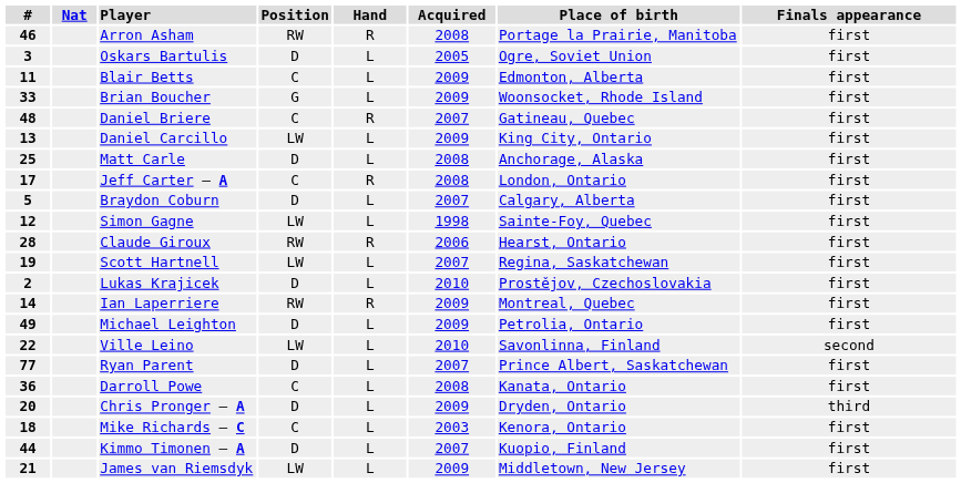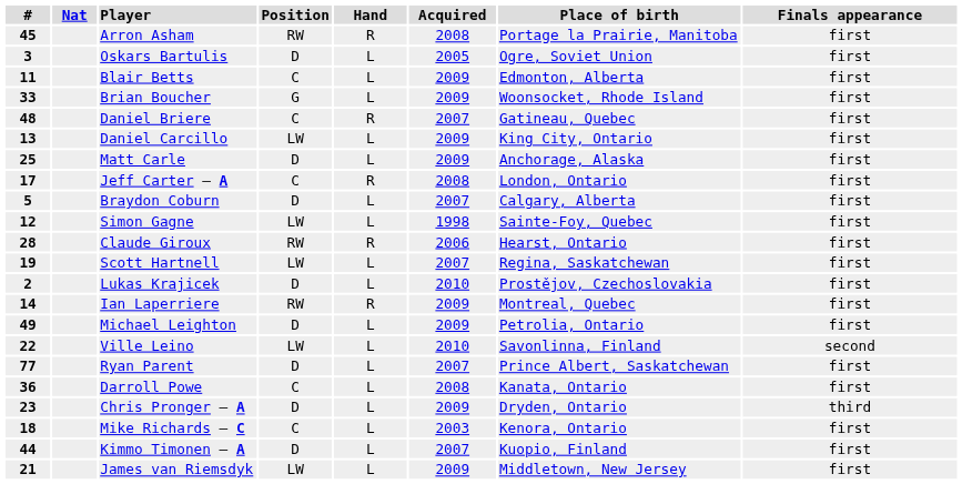 <table style="text-align:center;">
 <tr style="background:#ddd;">
 <th style="width:3em">#</th>
 <th style="width:3em"><a href='#'>Nat</a></th>
 <th style="width:11em; text-align:left">Player</th>
 <th style="width:5em">Position</th>
 <th style="width:5em">Hand</th>
 <th style="width:6em">Acquired</th>
 <th style="width:17em">Place of birth</th>
 <th style="width:15em">Finals appearance</th>
 </tr>
 <tr style="background:#eee;">
-<td><strong>46</strong></td>
+<td><strong>45</strong></td>
 <td></td>
 <td style="text-align:left;"><a href='#'>Arron Asham</a></td>
 <td>RW</td>
 <td>R</td>
 <td><a href='#'>2008</a></td>
 <td style="text-align:left;"><a href='#'>Portage la Prairie, Manitoba</a></td>
 <td>first</td>
 </tr>
 <tr style="background:#eee;">
 <td><strong>3</strong></td>
 <td></td>
 <td style="text-align:left;"><a href='#'>Oskars Bartulis</a></td>
 <td>D</td>
 <td>L</td>
 <td><a href='#'>2005</a></td>
 <td style="text-align:left;"><a href='#'>Ogre, Soviet Union</a></td>
 <td>first</td>
 </tr>
 <tr style="background:#eee;">
 <td><strong>11</strong></td>
 <td></td>
 <td style="text-align:left;"><a href='#'>Blair Betts</a></td>
 <td>C</td>
 <td>L</td>
 <td><a href='#'>2009</a></td>
 <td style="text-align:left;"><a href='#'>Edmonton, Alberta</a></td>
 <td>first</td>
 </tr>
 <tr style="background:#eee;">
 <td><strong>33</strong></td>
 <td></td>
 <td style="text-align:left;"><a href='#'>Brian Boucher</a></td>
 <td>G</td>
 <td>L</td>
 <td><a href='#'>2009</a></td>
 <td style="text-align:left;"><a href='#'>Woonsocket, Rhode Island</a></td>
 <td>first</td>
 </tr>
 <tr style="background:#eee;">
 <td><strong>48</strong></td>
 <td></td>
 <td style="text-align:left;"><a href='#'>Daniel Briere</a></td>
 <td>C</td>
 <td>R</td>
 <td><a href='#'>2007</a></td>
 <td style="text-align:left;"><a href='#'>Gatineau, Quebec</a></td>
 <td>first</td>
 </tr>
 <tr style="background:#eee;">
 <td><strong>13</strong></td>
 <td></td>
 <td style="text-align:left;"><a href='#'>Daniel Carcillo</a></td>
 <td>LW</td>
 <td>L</td>
 <td><a href='#'>2009</a></td>
 <td style="text-align:left;"><a href='#'>King City, Ontario</a></td>
 <td>first</td>
 </tr>
 <tr style="background:#eee;">
 <td><strong>25</strong></td>
 <td></td>
 <td style="text-align:left;"><a href='#'>Matt Carle</a></td>
 <td>D</td>
 <td>L</td>
-<td><a href='#'>2008</a></td>
+<td><a href='#'>2009</a></td>
 <td style="text-align:left;"><a href='#'>Anchorage, Alaska</a></td>
 <td>first</td>
 </tr>
 <tr style="background:#eee;">
 <td><strong>17</strong></td>
 <td></td>
 <td style="text-align:left;"><a href='#'>Jeff Carter</a> – <strong><a href='#'>A</a></strong></td>
 <td>C</td>
 <td>R</td>
 <td><a href='#'>2008</a></td>
 <td style="text-align:left;"><a href='#'>London, Ontario</a></td>
 <td>first</td>
 </tr>
 <tr style="background:#eee;">
 <td><strong>5</strong></td>
 <td></td>
 <td style="text-align:left;"><a href='#'>Braydon Coburn</a></td>
 <td>D</td>
 <td>L</td>
 <td><a href='#'>2007</a></td>
 <td style="text-align:left;"><a href='#'>Calgary, Alberta</a></td>
 <td>first</td>
 </tr>
 <tr style="background:#eee;">
 <td><strong>12</strong></td>
 <td></td>
 <td style="text-align:left;"><a href='#'>Simon Gagne</a></td>
 <td>LW</td>
 <td>L</td>
 <td><a href='#'>1998</a></td>
 <td style="text-align:left;"><a href='#'>Sainte-Foy, Quebec</a></td>
 <td>first</td>
 </tr>
 <tr style="background:#eee;">
 <td><strong>28</strong></td>
 <td></td>
 <td style="text-align:left;"><a href='#'>Claude Giroux</a></td>
 <td>RW</td>
 <td>R</td>
 <td><a href='#'>2006</a></td>
 <td style="text-align:left;"><a href='#'>Hearst, Ontario</a></td>
 <td>first</td>
 </tr>
 <tr style="background:#eee;">
 <td><strong>19</strong></td>
 <td></td>
 <td style="text-align:left;"><a href='#'>Scott Hartnell</a></td>
 <td>LW</td>
 <td>L</td>
 <td><a href='#'>2007</a></td>
 <td style="text-align:left;"><a href='#'>Regina, Saskatchewan</a></td>
 <td>first</td>
 </tr>
 <tr style="background:#eee;">
 <td><strong>2</strong></td>
 <td></td>
 <td style="text-align:left;"><a href='#'>Lukas Krajicek</a></td>
 <td>D</td>
 <td>L</td>
 <td><a href='#'>2010</a></td>
 <td style="text-align:left;"><a href='#'>Prostějov, Czechoslovakia</a></td>
 <td>first</td>
 </tr>
 <tr style="background:#eee;">
 <td><strong>14</strong></td>
 <td></td>
 <td style="text-align:left;"><a href='#'>Ian Laperriere</a></td>
 <td>RW</td>
 <td>R</td>
 <td><a href='#'>2009</a></td>
 <td style="text-align:left;"><a href='#'>Montreal, Quebec</a></td>
 <td>first</td>
 </tr>
 <tr style="background:#eee;">
 <td><strong>49</strong></td>
 <td></td>
 <td style="text-align:left;"><a href='#'>Michael Leighton</a></td>
 <td>D</td>
 <td>L</td>
 <td><a href='#'>2009</a></td>
 <td style="text-align:left;"><a href='#'>Petrolia, Ontario</a></td>
 <td>first</td>
 </tr>
 <tr style="background:#eee;">
 <td><strong>22</strong></td>
 <td></td>
 <td style="text-align:left;"><a href='#'>Ville Leino</a></td>
 <td>LW</td>
 <td>L</td>
 <td><a href='#'>2010</a></td>
 <td style="text-align:left;"><a href='#'>Savonlinna, Finland</a></td>
 <td>second </td>
 </tr>
 <tr style="background:#eee;">
 <td><strong>77</strong></td>
 <td></td>
 <td style="text-align:left;"><a href='#'>Ryan Parent</a></td>
 <td>D</td>
 <td>L</td>
 <td><a href='#'>2007</a></td>
 <td style="text-align:left;"><a href='#'>Prince Albert, Saskatchewan</a></td>
 <td>first</td>
 </tr>
 <tr style="background:#eee;">
 <td><strong>36</strong></td>
 <td></td>
 <td style="text-align:left;"><a href='#'>Darroll Powe</a></td>
 <td>C</td>
 <td>L</td>
 <td><a href='#'>2008</a></td>
 <td style="text-align:left;"><a href='#'>Kanata, Ontario</a></td>
 <td>first</td>
 </tr>
 <tr style="background:#eee;">
-<td><strong>20</strong></td>
+<td><strong>23</strong></td>
 <td></td>
 <td style="text-align:left;"><a href='#'>Chris Pronger</a> – <strong><a href='#'>A</a></strong></td>
 <td>D</td>
 <td>L</td>
 <td><a href='#'>2009</a></td>
 <td style="text-align:left;"><a href='#'>Dryden, Ontario</a></td>
 <td>third </td>
 </tr>
 <tr style="background:#eee;">
 <td><strong>18</strong></td>
 <td></td>
 <td style="text-align:left;"><a href='#'>Mike Richards</a> – <strong><a href='#'>C</a></strong></td>
 <td>C</td>
 <td>L</td>
 <td><a href='#'>2003</a></td>
 <td style="text-align:left;"><a href='#'>Kenora, Ontario</a></td>
 <td>first</td>
 </tr>
 <tr style="background:#eee;">
 <td><strong>44</strong></td>
 <td></td>
 <td style="text-align:left;"><a href='#'>Kimmo Timonen</a> – <strong><a href='#'>A</a></strong></td>
 <td>D</td>
 <td>L</td>
 <td><a href='#'>2007</a></td>
 <td style="text-align:left;"><a href='#'>Kuopio, Finland</a></td>
 <td>first</td>
 </tr>
 <tr style="background:#eee;">
 <td><strong>21</strong></td>
 <td></td>
 <td style="text-align:left;"><a href='#'>James van Riemsdyk</a></td>
 <td>LW</td>
 <td>L</td>
 <td><a href='#'>2009</a></td>
 <td style="text-align:left;"><a href='#'>Middletown, New Jersey</a></td>
 <td>first</td>
 </tr>
 </table>
